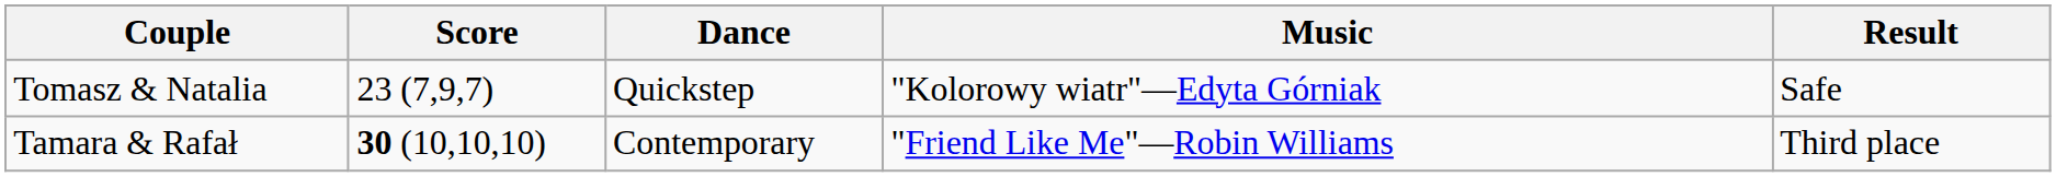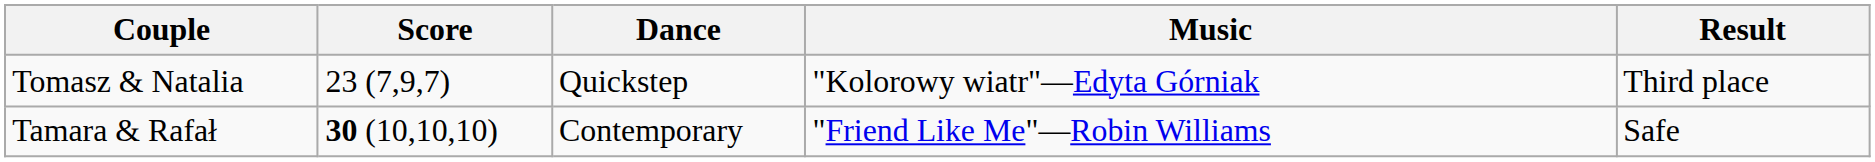 <table class="wikitable">
 <tr>
 <th style="width:150px;">Couple</th>
 <th style="width:110px;">Score</th>
 <th style="width:120px;">Dance</th>
 <th style="width:400px;">Music</th>
 <th style="width:120px;">Result</th>
 </tr>
 <tr>
 <td>Tomasz & Natalia</td>
 <td>23 (7,9,7)</td>
 <td>Quickstep</td>
 <td>"Kolorowy wiatr"—<a href='#'>Edyta Górniak</a></td>
-<td>Safe</td>
+<td>Third place</td>
 </tr>
 <tr>
 <td>Tamara & Rafał</td>
 <td><strong>30</strong> (10,10,10)</td>
 <td>Contemporary</td>
 <td>"<a href='#'>Friend Like Me</a>"—<a href='#'>Robin Williams</a></td>
-<td>Third place</td>
+<td>Safe</td>
 </tr>
 </table>
